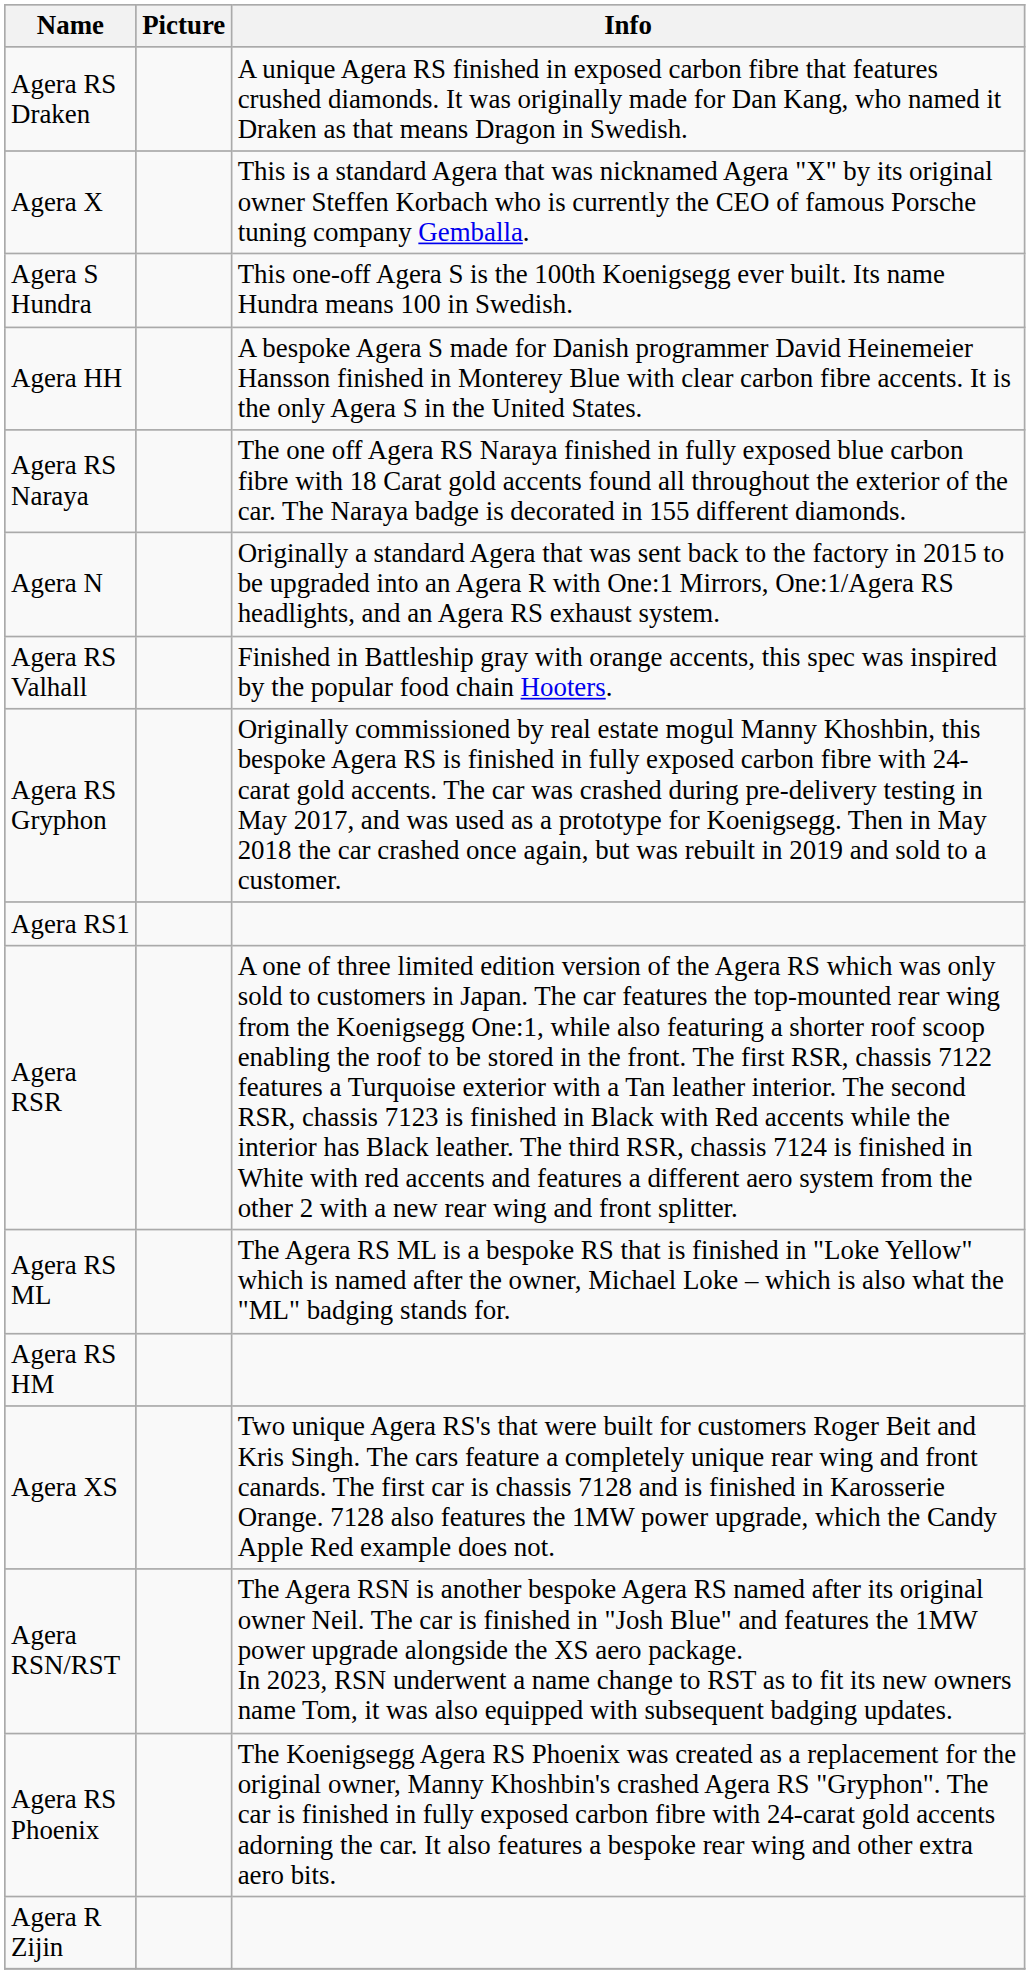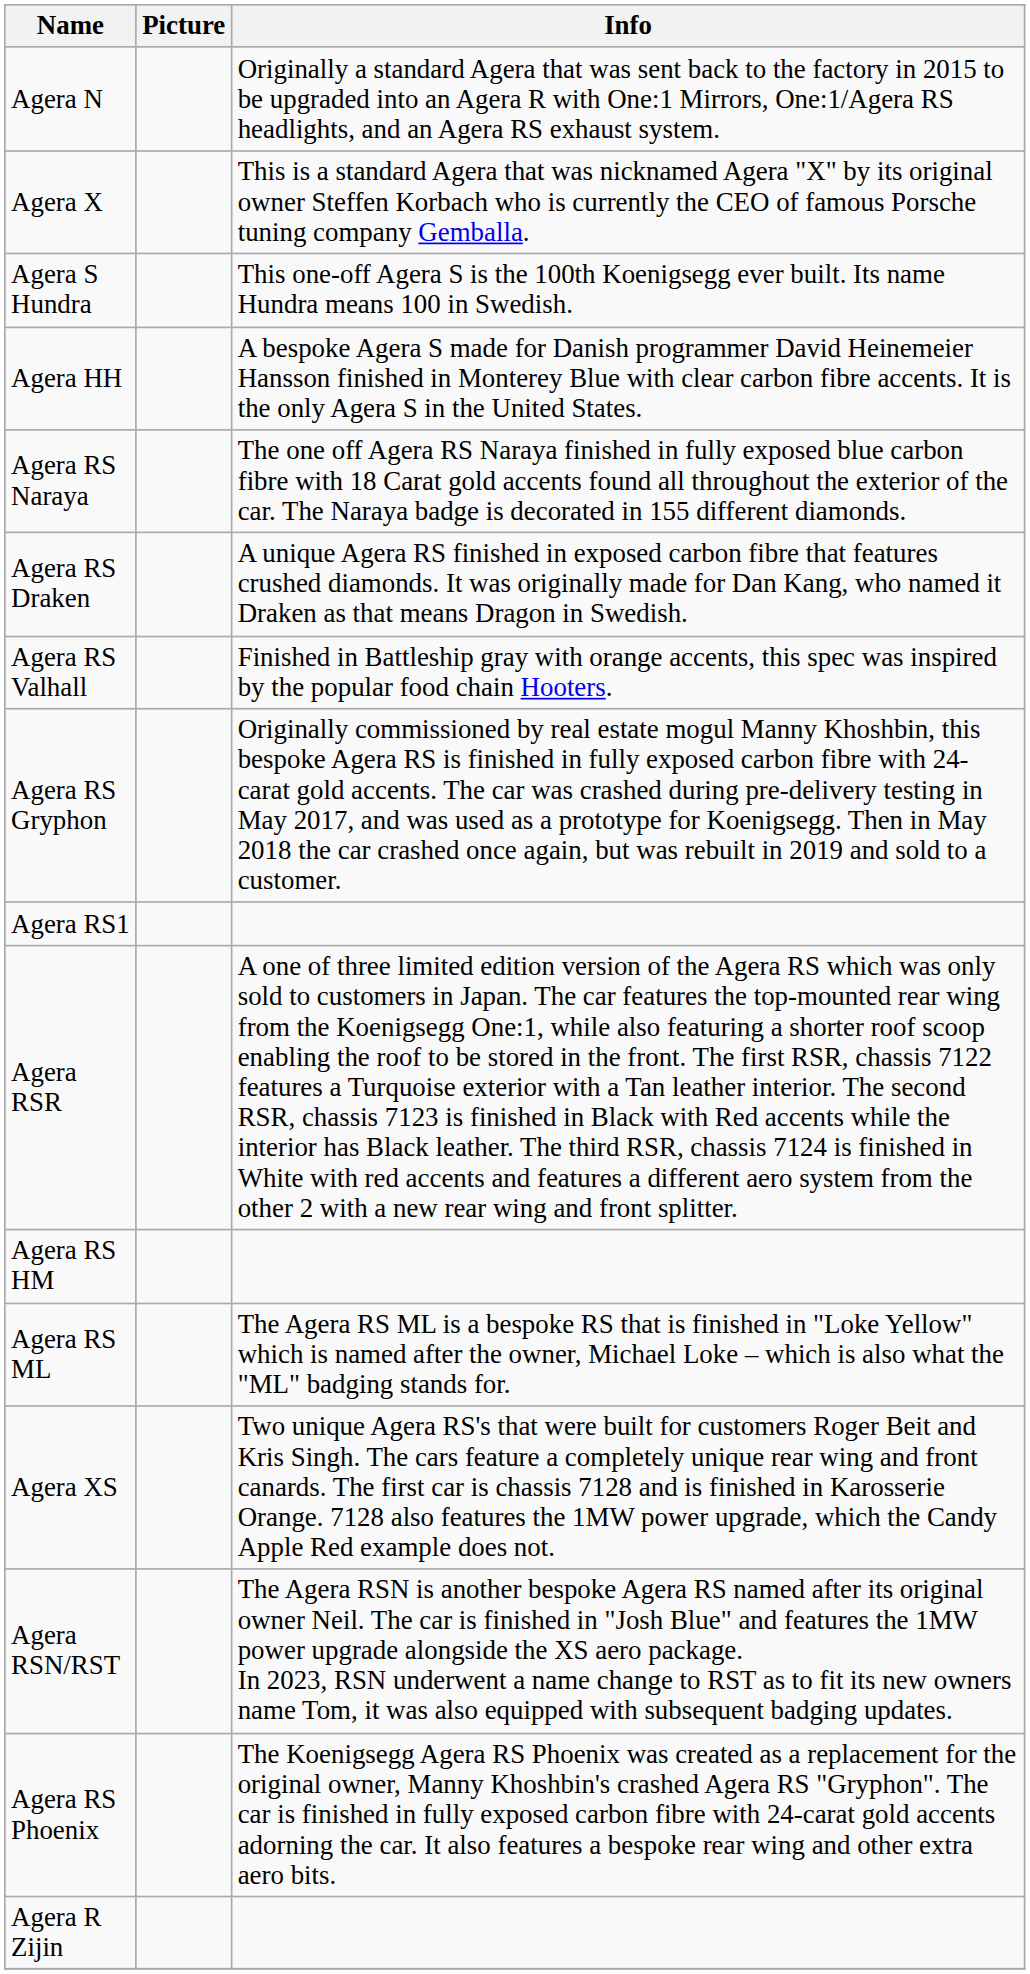 <table class="wikitable">
 <tr>
 <th>Name</th>
 <th>Picture</th>
 <th>Info</th>
 </tr>
 <tr>
-<td>Agera RS Draken</td>
+<td>Agera N</td>
 <td></td>
-<td>A unique Agera RS finished in exposed carbon fibre that features crushed diamonds. It was originally made for Dan Kang, who named it Draken as that means Dragon in Swedish.</td>
+<td>Originally a standard Agera that was sent back to the factory in 2015 to be upgraded into an Agera R with One:1 Mirrors, One:1/Agera RS headlights, and an Agera RS exhaust system.</td>
 </tr>
 <tr>
 <td>Agera X</td>
 <td></td>
 <td>This is a standard Agera that was nicknamed Agera "X" by its original owner Steffen Korbach who is currently the CEO of famous Porsche tuning company <a href='#'>Gemballa</a>.</td>
 </tr>
 <tr>
 <td>Agera S Hundra</td>
 <td></td>
 <td>This one-off Agera S is the 100th Koenigsegg ever built. Its name Hundra means 100 in Swedish.</td>
 </tr>
 <tr>
 <td>Agera HH</td>
 <td></td>
 <td>A bespoke Agera S made for Danish programmer David Heinemeier Hansson finished in Monterey Blue with clear carbon fibre accents. It is the only Agera S in the United States.</td>
 </tr>
 <tr>
 <td>Agera RS Naraya</td>
 <td></td>
 <td>The one off Agera RS Naraya finished in fully exposed blue carbon fibre with 18 Carat gold accents found all throughout the exterior of the car. The Naraya badge is decorated in 155 different diamonds.</td>
 </tr>
 <tr>
-<td>Agera N</td>
+<td>Agera RS Draken</td>
 <td></td>
-<td>Originally a standard Agera that was sent back to the factory in 2015 to be upgraded into an Agera R with One:1 Mirrors, One:1/Agera RS headlights, and an Agera RS exhaust system.</td>
+<td>A unique Agera RS finished in exposed carbon fibre that features crushed diamonds. It was originally made for Dan Kang, who named it Draken as that means Dragon in Swedish.</td>
 </tr>
 <tr>
 <td>Agera RS Valhall</td>
 <td></td>
 <td>Finished in Battleship gray with orange accents, this spec was inspired by the popular food chain <a href='#'>Hooters</a>.</td>
 </tr>
 <tr>
 <td>Agera RS Gryphon</td>
 <td></td>
 <td>Originally commissioned by real estate mogul Manny Khoshbin, this bespoke Agera RS is finished in fully exposed carbon fibre with 24-carat gold accents. The car was crashed during pre-delivery testing in May 2017, and was used as a prototype for Koenigsegg. Then in May 2018 the car crashed once again, but was rebuilt in 2019 and sold to a customer.</td>
 </tr>
 <tr>
 <td>Agera RS1</td>
 <td></td>
 <td></td>
 </tr>
 <tr>
 <td>Agera RSR</td>
 <td></td>
 <td>A one of three limited edition version of the Agera RS which was only sold to customers in Japan. The car features the top-mounted rear wing from the Koenigsegg One:1, while also featuring a shorter roof scoop enabling the roof to be stored in the front. The first RSR, chassis 7122 features a Turquoise exterior with a Tan leather interior. The second RSR, chassis 7123 is finished in Black with Red accents while the interior has Black leather. The third RSR, chassis 7124 is finished in White with red accents and features a different aero system from the other 2 with a new rear wing and front splitter.</td>
 </tr>
 <tr>
+<td>Agera RS HM</td>
+<td></td>
+<td></td>
+</tr>
+<tr>
 <td>Agera RS ML</td>
 <td></td>
 <td>The Agera RS ML is a bespoke RS that is finished in "Loke Yellow" which is named after the owner, Michael Loke – which is also what the "ML" badging stands for.</td>
-</tr>
-<tr>
-<td>Agera RS HM</td>
-<td></td>
-<td></td>
 </tr>
 <tr>
 <td>Agera XS</td>
 <td><br></td>
 <td>Two unique Agera RS's that were built for customers Roger Beit and Kris Singh. The cars feature a completely unique rear wing and front canards. The first car is chassis 7128 and is finished in Karosserie Orange. 7128 also features the 1MW power upgrade, which the Candy Apple Red example does not.</td>
 </tr>
 <tr>
 <td>Agera RSN/RST</td>
 <td></td>
 <td>The Agera RSN is another bespoke Agera RS named after its original owner Neil. The car is finished in "Josh Blue" and features the 1MW power upgrade alongside the XS aero package.<br>In 2023, RSN underwent a name change to RST as to fit its new owners name Tom, it was also equipped with subsequent badging updates.</td>
 </tr>
 <tr>
 <td>Agera RS Phoenix</td>
 <td></td>
 <td>The Koenigsegg Agera RS Phoenix was created as a replacement for the original owner, Manny Khoshbin's crashed Agera RS "Gryphon". The car is finished in fully exposed carbon fibre with 24-carat gold accents adorning the car. It also features a bespoke rear wing and other extra aero bits.</td>
 </tr>
 <tr>
 <td>Agera R Zijin</td>
 <td></td>
 <td></td>
 </tr>
 <tr>
 </tr>
 </table>
